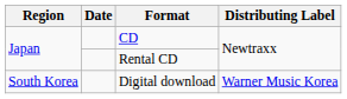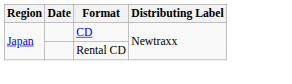 <table class="wikitable">
 <tr>
 <th>Region</th>
 <th>Date</th>
 <th>Format</th>
 <th>Distributing Label</th>
 </tr>
 <tr>
 <td rowspan="2"><a href='#'>Japan</a></td>
 <td></td>
 <td><a href='#'>CD</a></td>
 <td rowspan="2">Newtraxx</td>
 </tr>
 <tr>
 <td></td>
 <td>Rental CD</td>
 </tr>
-<tr>
-<td><a href='#'>South Korea</a></td>
-<td></td>
-<td>Digital download</td>
-<td rowspan="1"><a href='#'>Warner Music Korea</a></td>
-</tr>
 </table>
